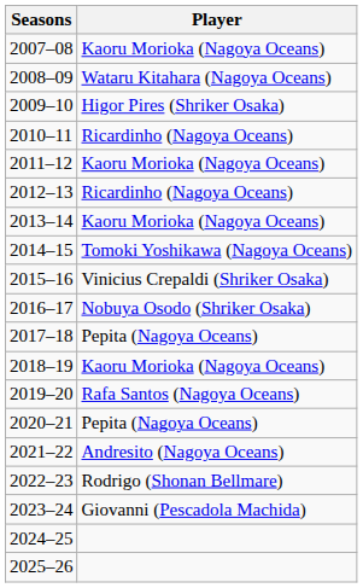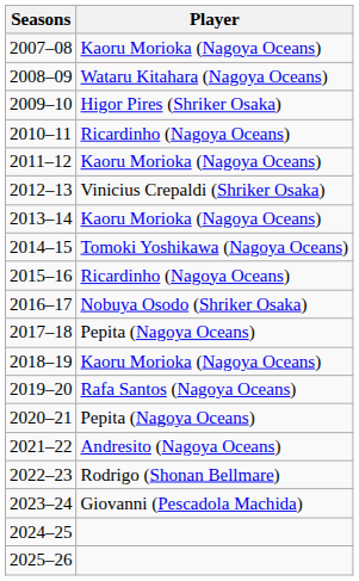 <table class="wikitable">
 <tr>
 <th>Seasons</th>
 <th>Player</th>
 </tr>
 <tr>
 <td>2007–08</td>
 <td> <a href='#'>Kaoru Morioka</a> (<a href='#'>Nagoya Oceans</a>)</td>
 </tr>
 <tr>
 <td>2008–09</td>
 <td> <a href='#'>Wataru Kitahara</a> (<a href='#'>Nagoya Oceans</a>)</td>
 </tr>
 <tr>
 <td>2009–10</td>
 <td> <a href='#'>Higor Pires</a> (<a href='#'>Shriker Osaka</a>)</td>
 </tr>
 <tr>
 <td>2010–11</td>
 <td> <a href='#'>Ricardinho</a> (<a href='#'>Nagoya Oceans</a>)</td>
 </tr>
 <tr>
 <td>2011–12</td>
 <td> <a href='#'>Kaoru Morioka</a> (<a href='#'>Nagoya Oceans</a>)</td>
 </tr>
 <tr>
 <td>2012–13</td>
-<td> <a href='#'>Ricardinho</a> (<a href='#'>Nagoya Oceans</a>)</td>
+<td> Vinicius Crepaldi (<a href='#'>Shriker Osaka</a>)</td>
 </tr>
 <tr>
 <td>2013–14</td>
 <td> <a href='#'>Kaoru Morioka</a> (<a href='#'>Nagoya Oceans</a>)</td>
 </tr>
 <tr>
 <td>2014–15</td>
 <td> <a href='#'>Tomoki Yoshikawa</a> (<a href='#'>Nagoya Oceans</a>)</td>
 </tr>
 <tr>
 <td>2015–16</td>
-<td> Vinicius Crepaldi (<a href='#'>Shriker Osaka</a>)</td>
+<td> <a href='#'>Ricardinho</a> (<a href='#'>Nagoya Oceans</a>)</td>
 </tr>
 <tr>
 <td>2016–17</td>
 <td> <a href='#'>Nobuya Osodo</a> (<a href='#'>Shriker Osaka</a>)</td>
 </tr>
 <tr>
 <td>2017–18</td>
 <td> Pepita (<a href='#'>Nagoya Oceans</a>)</td>
 </tr>
 <tr>
 <td>2018–19</td>
 <td> <a href='#'>Kaoru Morioka</a> (<a href='#'>Nagoya Oceans</a>)</td>
 </tr>
 <tr>
 <td>2019–20</td>
 <td> <a href='#'>Rafa Santos</a> (<a href='#'>Nagoya Oceans</a>)</td>
 </tr>
 <tr>
 <td>2020–21</td>
 <td> Pepita (<a href='#'>Nagoya Oceans</a>)</td>
 </tr>
 <tr>
 <td>2021–22</td>
 <td> <a href='#'>Andresito</a> (<a href='#'>Nagoya Oceans</a>)</td>
 </tr>
 <tr>
 <td>2022–23</td>
 <td> Rodrigo (<a href='#'>Shonan Bellmare</a>)</td>
 </tr>
 <tr>
 <td>2023–24</td>
 <td> Giovanni (<a href='#'>Pescadola Machida</a>)</td>
 </tr>
 <tr>
 <td>2024–25</td>
 <td></td>
 </tr>
 <tr>
 <td>2025–26</td>
 <td></td>
 </tr>
 </table>
